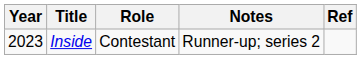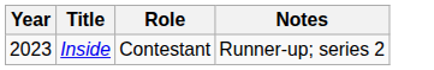 <table class="wikitable">
 <tr>
 <th>Year</th>
 <th>Title</th>
 <th>Role</th>
 <th>Notes</th>
-<th>Ref</th>
 </tr>
 <tr>
 <td>2023</td>
 <td><em><a href='#'>Inside</a></em></td>
 <td>Contestant</td>
 <td>Runner-up; series 2</td>
-<td></td>
 </tr>
 </table>
